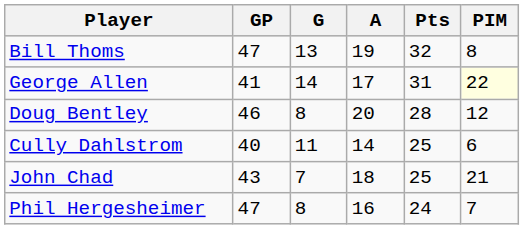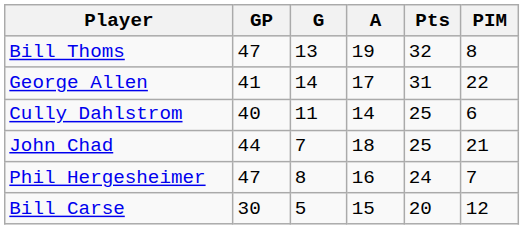 <table class="wikitable">
 <tr>
 <th bgcolor="#DDDDFF" width="40%">Player</th>
 <th bgcolor="#DDDDFF" width="10%">GP</th>
 <th bgcolor="#DDDDFF" width="10%">G</th>
 <th bgcolor="#DDDDFF" width="10%">A</th>
 <th bgcolor="#DDDDFF" width="10%">Pts</th>
 <th bgcolor="#DDDDFF" width="10%">PIM</th>
 </tr>
 <tr>
 <td><a href='#'>Bill Thoms</a></td>
 <td>47</td>
 <td>13</td>
 <td>19</td>
 <td>32</td>
 <td>8</td>
 </tr>
 <tr>
 <td><a href='#'>George Allen</a></td>
 <td>41</td>
 <td>14</td>
 <td>17</td>
 <td>31</td>
-<td style="background: lightyellow;">22</td>
-</tr>
-<tr>
-<td><a href='#'>Doug Bentley</a></td>
-<td>46</td>
-<td>8</td>
-<td>20</td>
-<td>28</td>
-<td>12</td>
+<td>22</td>
 </tr>
 <tr>
 <td><a href='#'>Cully Dahlstrom</a></td>
 <td>40</td>
 <td>11</td>
 <td>14</td>
 <td>25</td>
 <td>6</td>
 </tr>
 <tr>
 <td><a href='#'>John Chad</a></td>
-<td>43</td>
+<td>44</td>
 <td>7</td>
 <td>18</td>
 <td>25</td>
 <td>21</td>
 </tr>
 <tr>
 <td><a href='#'>Phil Hergesheimer</a></td>
 <td>47</td>
 <td>8</td>
 <td>16</td>
 <td>24</td>
 <td>7</td>
 </tr>
+<tr>
+<td><a href='#'>Bill Carse</a></td>
+<td>30</td>
+<td>5</td>
+<td>15</td>
+<td>20</td>
+<td>12</td>
+</tr>
 </table>
